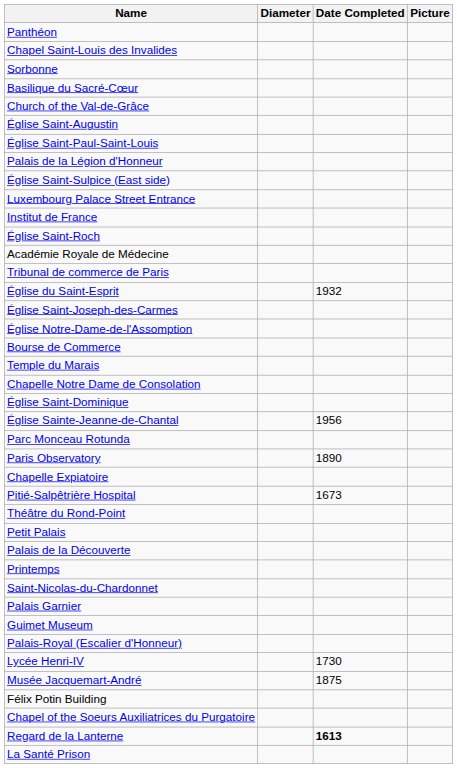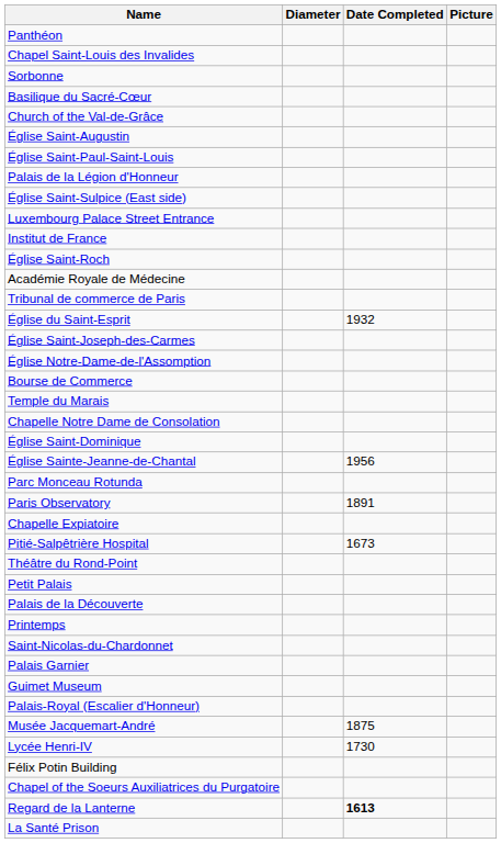 <table class="wikitable">
 <tr>
 <th>Name</th>
 <th>Diameter</th>
 <th>Date Completed</th>
 <th>Picture</th>
 </tr>
 <tr>
 <td><a href='#'>Panthéon</a></td>
 <td></td>
 <td></td>
 <td></td>
 </tr>
 <tr>
 <td><a href='#'>Chapel Saint-Louis des Invalides</a></td>
 <td></td>
 <td></td>
 <td></td>
 </tr>
 <tr>
 <td><a href='#'>Sorbonne</a></td>
 <td></td>
 <td></td>
 <td></td>
 </tr>
 <tr>
 <td><a href='#'>Basilique du Sacré-Cœur</a></td>
 <td></td>
 <td></td>
 <td></td>
 </tr>
 <tr>
 <td><a href='#'>Church of the Val-de-Grâce</a></td>
 <td></td>
 <td></td>
 <td></td>
 </tr>
 <tr>
 <td><a href='#'>Église Saint-Augustin</a></td>
 <td></td>
 <td></td>
 <td></td>
 </tr>
 <tr>
 <td><a href='#'>Église Saint-Paul-Saint-Louis</a></td>
 <td></td>
 <td></td>
 <td></td>
 </tr>
 <tr>
 <td><a href='#'>Palais de la Légion d'Honneur</a></td>
 <td></td>
 <td></td>
 <td></td>
 </tr>
 <tr>
 <td><a href='#'>Église Saint-Sulpice (East side)</a></td>
 <td></td>
 <td></td>
 <td></td>
 </tr>
 <tr>
 <td><a href='#'>Luxembourg Palace Street Entrance</a></td>
 <td></td>
 <td></td>
 <td></td>
 </tr>
 <tr>
 <td><a href='#'>Institut de France</a></td>
 <td></td>
 <td></td>
 <td></td>
 </tr>
 <tr>
 <td><a href='#'>Église Saint-Roch</a></td>
 <td></td>
 <td></td>
 <td></td>
 </tr>
 <tr>
 <td>Académie Royale de Médecine</td>
 <td></td>
 <td></td>
 <td></td>
 </tr>
 <tr>
 <td><a href='#'>Tribunal de commerce de Paris</a></td>
 <td></td>
 <td></td>
 <td></td>
 </tr>
 <tr>
 <td><a href='#'>Église du Saint-Esprit</a></td>
 <td></td>
 <td>1932</td>
 <td></td>
 </tr>
 <tr>
 <td><a href='#'>Église Saint-Joseph-des-Carmes</a></td>
 <td></td>
 <td></td>
 <td></td>
 </tr>
 <tr>
 <td><a href='#'>Église Notre-Dame-de-l'Assomption</a></td>
 <td></td>
 <td></td>
 <td></td>
 </tr>
 <tr>
 <td><a href='#'>Bourse de Commerce</a></td>
 <td></td>
 <td></td>
 <td></td>
 </tr>
 <tr>
 <td><a href='#'>Temple du Marais</a></td>
 <td></td>
 <td></td>
 <td></td>
 </tr>
 <tr>
 <td><a href='#'>Chapelle Notre Dame de Consolation</a></td>
 <td></td>
 <td></td>
 <td></td>
 </tr>
 <tr>
 <td><a href='#'>Église Saint-Dominique</a></td>
 <td></td>
 <td></td>
 <td></td>
 </tr>
 <tr>
 <td><a href='#'>Église Sainte-Jeanne-de-Chantal</a></td>
 <td></td>
 <td>1956</td>
 <td></td>
 </tr>
 <tr>
 <td><a href='#'>Parc Monceau Rotunda</a></td>
 <td></td>
 <td></td>
 <td></td>
 </tr>
 <tr>
 <td><a href='#'>Paris Observatory</a></td>
 <td></td>
-<td>1890</td>
+<td>1891</td>
 <td></td>
 </tr>
 <tr>
 <td><a href='#'>Chapelle Expiatoire</a></td>
 <td></td>
 <td></td>
 <td></td>
 </tr>
 <tr>
 <td><a href='#'>Pitié-Salpêtrière Hospital</a></td>
 <td></td>
 <td>1673</td>
 <td></td>
 </tr>
 <tr>
 <td><a href='#'>Théâtre du Rond-Point</a></td>
 <td></td>
 <td></td>
 <td></td>
 </tr>
 <tr>
 <td><a href='#'>Petit Palais</a></td>
 <td></td>
 <td></td>
 <td></td>
 </tr>
 <tr>
 <td><a href='#'>Palais de la Découverte</a></td>
 <td></td>
 <td></td>
 <td></td>
 </tr>
 <tr>
 <td><a href='#'>Printemps</a></td>
 <td></td>
 <td></td>
 <td></td>
 </tr>
 <tr>
 <td><a href='#'>Saint-Nicolas-du-Chardonnet</a></td>
 <td></td>
 <td></td>
 <td></td>
 </tr>
 <tr>
 <td><a href='#'>Palais Garnier</a></td>
 <td></td>
 <td></td>
 <td></td>
 </tr>
 <tr>
 <td><a href='#'>Guimet Museum</a></td>
 <td></td>
 <td></td>
 <td></td>
 </tr>
 <tr>
 <td><a href='#'>Palais-Royal (Escalier d'Honneur)</a></td>
 <td></td>
 <td></td>
 <td></td>
 </tr>
 <tr>
+<td><a href='#'>Musée Jacquemart-André</a></td>
+<td></td>
+<td>1875</td>
+<td></td>
+</tr>
+<tr>
 <td><a href='#'>Lycée Henri-IV</a></td>
 <td></td>
 <td>1730</td>
-<td></td>
-</tr>
-<tr>
-<td><a href='#'>Musée Jacquemart-André</a></td>
-<td></td>
-<td>1875</td>
 <td></td>
 </tr>
 <tr>
 <td>Félix Potin Building</td>
 <td></td>
 <td></td>
 <td></td>
 </tr>
 <tr>
 <td><a href='#'>Chapel of the Soeurs Auxiliatrices du Purgatoire</a></td>
 <td></td>
 <td></td>
 <td></td>
 </tr>
 <tr>
 <td><a href='#'>Regard de la Lanterne</a></td>
 <td></td>
 <td><strong>1613</strong></td>
 <td></td>
 </tr>
 <tr>
 <td><a href='#'>La Santé Prison</a></td>
 <td></td>
 <td></td>
 <td></td>
 </tr>
 </table>
